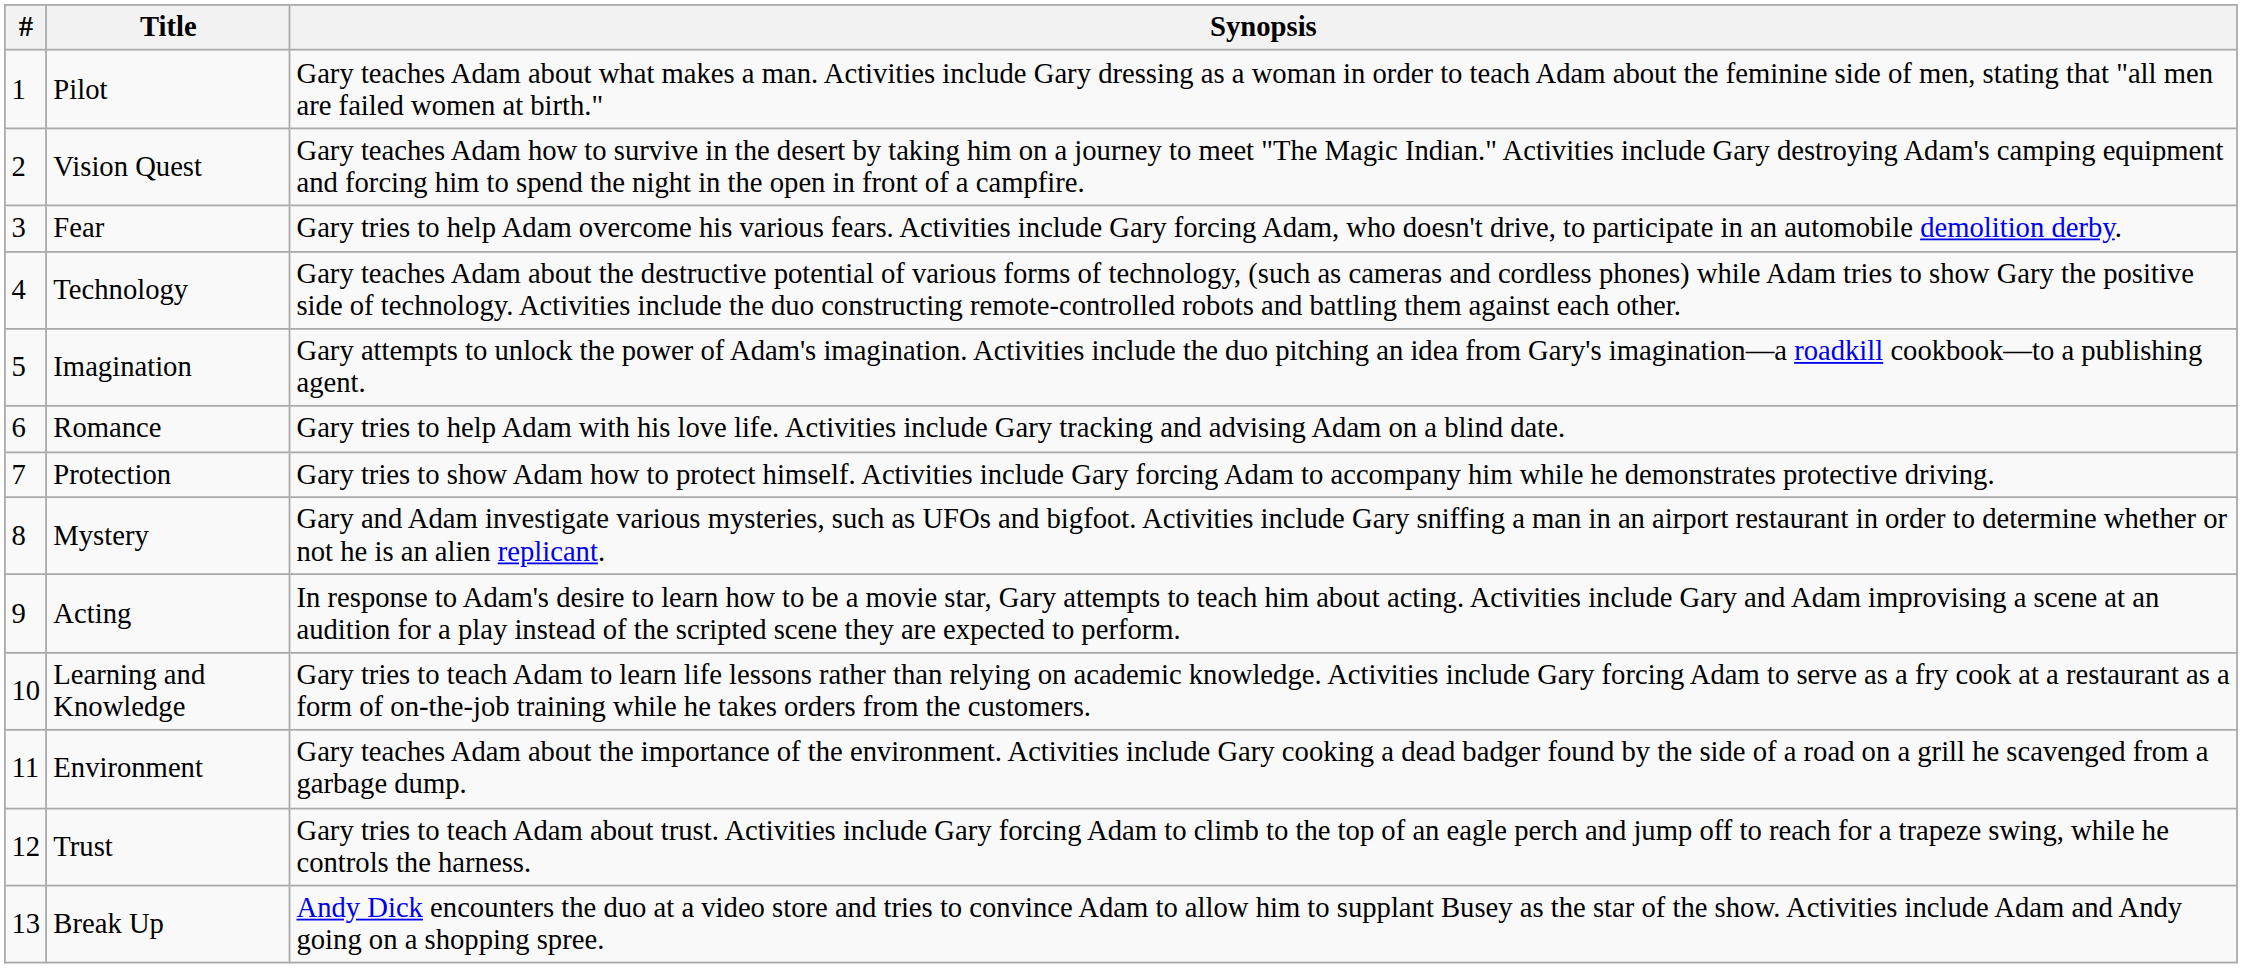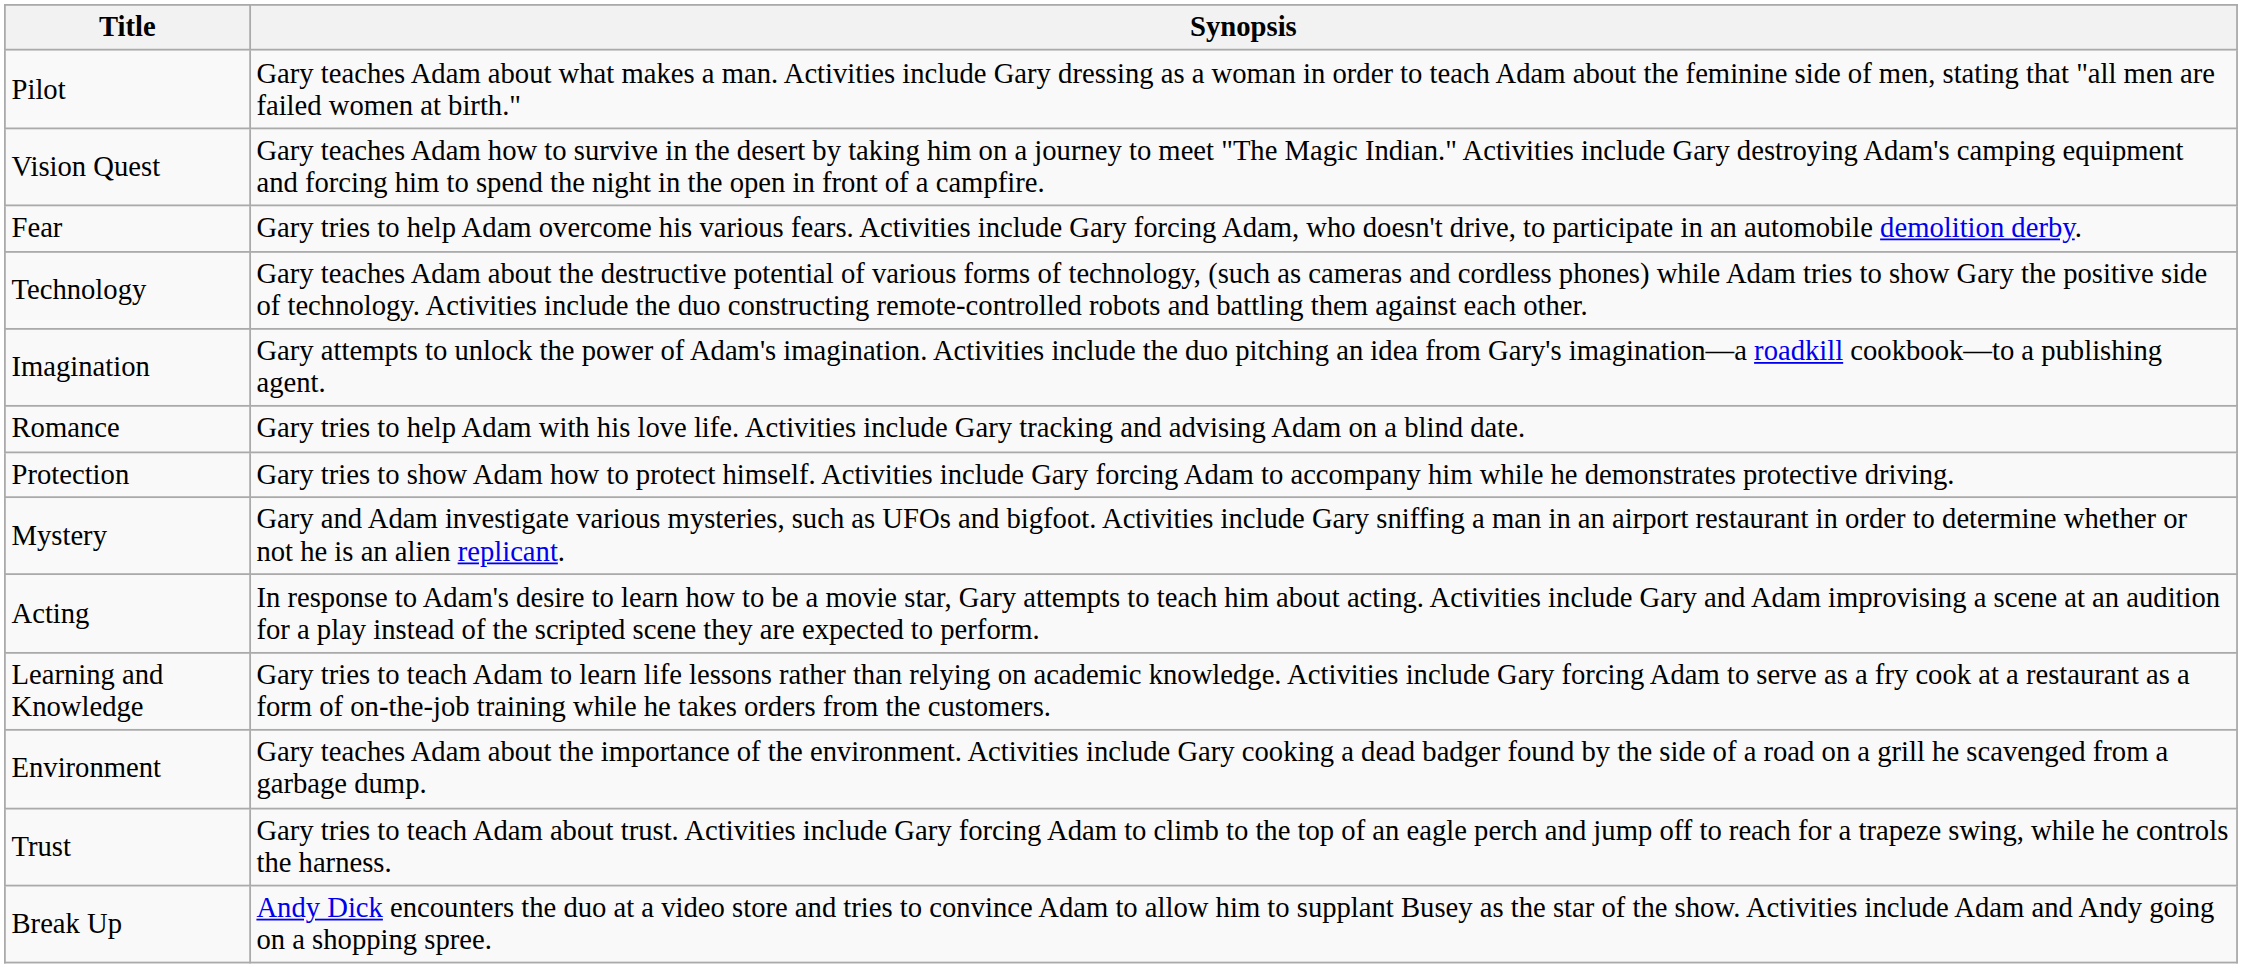 <table class="wikitable">
 <tr>
-<th>#</th>
 <th>Title</th>
 <th>Synopsis</th>
 </tr>
 <tr>
-<td>1</td>
 <td>Pilot</td>
 <td>Gary teaches Adam about what makes a man. Activities include Gary dressing as a woman in order to teach Adam about the feminine side of men, stating that "all men are failed women at birth."</td>
 </tr>
 <tr>
-<td>2</td>
 <td>Vision Quest</td>
 <td>Gary teaches Adam how to survive in the desert by taking him on a journey to meet "The Magic Indian." Activities include Gary destroying Adam's camping equipment and forcing him to spend the night in the open in front of a campfire.</td>
 </tr>
 <tr>
-<td>3</td>
 <td>Fear</td>
 <td>Gary tries to help Adam overcome his various fears. Activities include Gary forcing Adam, who doesn't drive, to participate in an automobile <a href='#'>demolition derby</a>.</td>
 </tr>
 <tr>
-<td>4</td>
 <td>Technology</td>
 <td>Gary teaches Adam about the destructive potential of various forms of technology, (such as cameras and cordless phones) while Adam tries to show Gary the positive side of technology. Activities include the duo constructing remote-controlled robots and battling them against each other.</td>
 </tr>
 <tr>
-<td>5</td>
 <td>Imagination</td>
 <td>Gary attempts to unlock the power of Adam's imagination. Activities include the duo pitching an idea from Gary's imagination—a <a href='#'>roadkill</a> cookbook—to a publishing agent.</td>
 </tr>
 <tr>
-<td>6</td>
 <td>Romance</td>
 <td>Gary tries to help Adam with his love life. Activities include Gary tracking and advising Adam on a blind date.</td>
 </tr>
 <tr>
-<td>7</td>
 <td>Protection</td>
 <td>Gary tries to show Adam how to protect himself. Activities include Gary forcing Adam to accompany him while he demonstrates protective driving.</td>
 </tr>
 <tr>
-<td>8</td>
 <td>Mystery</td>
 <td>Gary and Adam investigate various mysteries, such as UFOs and bigfoot. Activities include Gary sniffing a man in an airport restaurant in order to determine whether or not he is an alien <a href='#'>replicant</a>.</td>
 </tr>
 <tr>
-<td>9</td>
 <td>Acting</td>
 <td>In response to Adam's desire to learn how to be a movie star, Gary attempts to teach him about acting. Activities include Gary and Adam improvising a scene at an audition for a play instead of the scripted scene they are expected to perform.</td>
 </tr>
 <tr>
-<td>10</td>
 <td>Learning and Knowledge</td>
 <td>Gary tries to teach Adam to learn life lessons rather than relying on academic knowledge. Activities include Gary forcing Adam to serve as a fry cook at a restaurant as a form of on-the-job training while he takes orders from the customers.</td>
 </tr>
 <tr>
-<td>11</td>
 <td>Environment</td>
 <td>Gary teaches Adam about the importance of the environment. Activities include Gary cooking a dead badger found by the side of a road on a grill he scavenged from a garbage dump.</td>
 </tr>
 <tr>
-<td>12</td>
 <td>Trust</td>
 <td>Gary tries to teach Adam about trust. Activities include Gary forcing Adam to climb to the top of an eagle perch and jump off to reach for a trapeze swing, while he controls the harness.</td>
 </tr>
 <tr>
-<td>13</td>
 <td>Break Up</td>
 <td><a href='#'>Andy Dick</a> encounters the duo at a video store and tries to convince Adam to allow him to supplant Busey as the star of the show. Activities include Adam and Andy going on a shopping spree.</td>
 </tr>
 </table>
